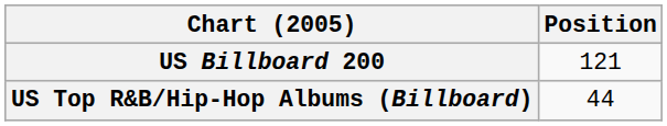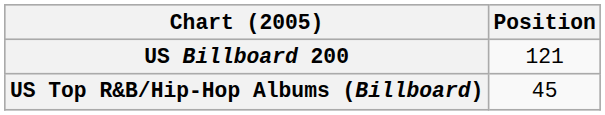 <table class="wikitable sortable plainrowheaders">
 <tr>
 <th scope="col">Chart (2005)</th>
 <th scope="col">Position</th>
 </tr>
 <tr>
 <th scope="row">US <em>Billboard</em> 200</th>
 <td style="text-align:center;">121</td>
 </tr>
 <tr>
 <th scope="row">US Top R&B/Hip-Hop Albums (<em>Billboard</em>)</th>
-<td style="text-align:center;">44</td>
+<td style="text-align:center;">45</td>
 </tr>
 </table>
